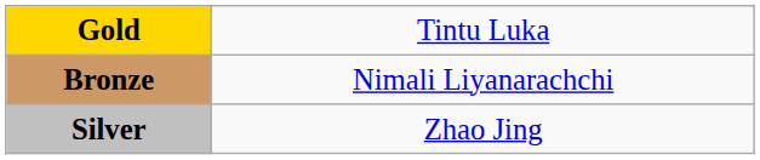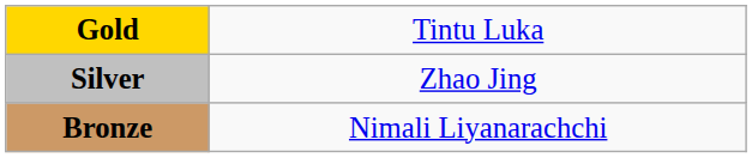 <table class="wikitable" style=" text-align:center; font-size:110%;" width="35%">
 <tr>
 <td bgcolor="gold"><strong>Gold</strong></td>
 <td><a href='#'>Tintu Luka</a><br></td>
 </tr>
 <tr>
+<td bgcolor="silver"><strong>Silver</strong></td>
+<td><a href='#'>Zhao Jing</a><br></td>
+</tr>
+<tr>
 <td bgcolor="CC9966"><strong>Bronze</strong></td>
 <td><a href='#'>Nimali Liyanarachchi</a><br></td>
 </tr>
-<tr>
-<td bgcolor="silver"><strong>Silver</strong></td>
-<td><a href='#'>Zhao Jing</a><br></td>
-</tr>
 </table>
